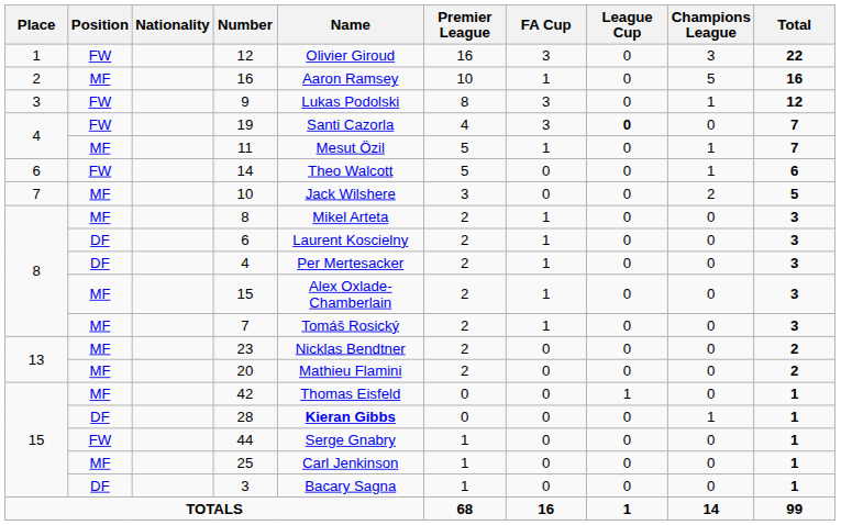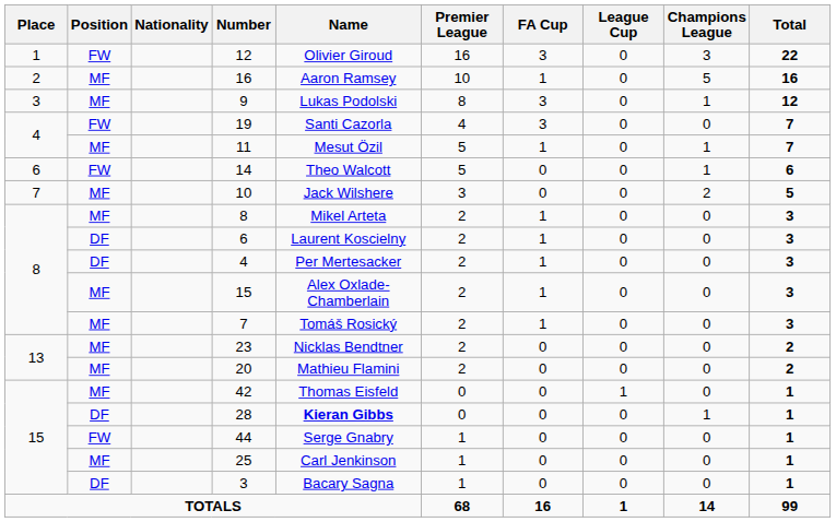 <table class="wikitable" style="font-size: 95%; text-align: center;">
 <tr>
 <th width=60>Place</th>
 <th width=60>Position</th>
 <th width=60>Nationality</th>
 <th width=60>Number</th>
 <th width=150>Name</th>
 <th width=80>Premier League</th>
 <th width=80>FA Cup</th>
 <th width=80>League Cup</th>
 <th width=80>Champions League</th>
 <th width=80>Total</th>
 </tr>
 <tr>
 <td rowspan="1">1</td>
 <td><a href='#'>FW</a></td>
 <td></td>
 <td>12</td>
 <td><a href='#'>Olivier Giroud</a></td>
 <td>16</td>
 <td>3</td>
 <td>0</td>
 <td>3</td>
 <td><strong>22</strong></td>
 </tr>
 <tr>
 <td rowspan="1">2</td>
 <td><a href='#'>MF</a></td>
 <td></td>
 <td>16</td>
 <td><a href='#'>Aaron Ramsey</a></td>
 <td>10</td>
 <td>1</td>
 <td>0</td>
 <td>5</td>
 <td><strong>16</strong></td>
 </tr>
 <tr>
 <td rowspan="1">3</td>
-<td><a href='#'>FW</a></td>
+<td><a href='#'>MF</a></td>
 <td></td>
 <td>9</td>
 <td><a href='#'>Lukas Podolski</a></td>
 <td>8</td>
 <td>3</td>
 <td>0</td>
 <td>1</td>
 <td><strong>12</strong></td>
 </tr>
 <tr>
 <td rowspan="2">4</td>
 <td><a href='#'>FW</a></td>
 <td></td>
 <td>19</td>
 <td><a href='#'>Santi Cazorla</a></td>
 <td>4</td>
 <td>3</td>
-<td><strong>0</strong></td>
+<td>0</td>
 <td>0</td>
 <td><strong>7</strong></td>
 </tr>
 <tr>
 <td><a href='#'>MF</a></td>
 <td></td>
 <td>11</td>
 <td><a href='#'>Mesut Özil</a></td>
 <td>5</td>
 <td>1</td>
 <td>0</td>
 <td>1</td>
 <td><strong>7</strong></td>
 </tr>
 <tr>
 <td>6</td>
 <td><a href='#'>FW</a></td>
 <td></td>
 <td>14</td>
 <td><a href='#'>Theo Walcott</a></td>
 <td>5</td>
 <td>0</td>
 <td>0</td>
 <td>1</td>
 <td><strong>6</strong></td>
 </tr>
 <tr>
 <td rowspan="1">7</td>
 <td><a href='#'>MF</a></td>
 <td></td>
 <td>10</td>
 <td><a href='#'>Jack Wilshere</a></td>
 <td>3</td>
 <td>0</td>
 <td>0</td>
 <td>2</td>
 <td><strong>5</strong></td>
 </tr>
 <tr>
 <td rowspan="5">8</td>
 <td><a href='#'>MF</a></td>
 <td></td>
 <td>8</td>
 <td><a href='#'>Mikel Arteta</a></td>
 <td>2</td>
 <td>1</td>
 <td>0</td>
 <td>0</td>
 <td><strong>3</strong></td>
 </tr>
 <tr>
 <td><a href='#'>DF</a></td>
 <td></td>
 <td>6</td>
 <td><a href='#'>Laurent Koscielny</a></td>
 <td>2</td>
 <td>1</td>
 <td>0</td>
 <td>0</td>
 <td><strong>3</strong></td>
 </tr>
 <tr>
 <td><a href='#'>DF</a></td>
 <td></td>
 <td>4</td>
 <td><a href='#'>Per Mertesacker</a></td>
 <td>2</td>
 <td>1</td>
 <td>0</td>
 <td>0</td>
 <td><strong>3</strong></td>
 </tr>
 <tr>
 <td><a href='#'>MF</a></td>
 <td></td>
 <td>15</td>
 <td><a href='#'>Alex Oxlade-Chamberlain</a></td>
 <td>2</td>
 <td>1</td>
 <td>0</td>
 <td>0</td>
 <td><strong>3</strong></td>
 </tr>
 <tr>
 <td><a href='#'>MF</a></td>
 <td></td>
 <td>7</td>
 <td><a href='#'>Tomáš Rosický</a></td>
 <td>2</td>
 <td>1</td>
 <td>0</td>
 <td>0</td>
 <td><strong>3</strong></td>
 </tr>
 <tr>
 <td rowspan="2">13</td>
 <td><a href='#'>MF</a></td>
 <td></td>
 <td>23</td>
 <td><a href='#'>Nicklas Bendtner</a></td>
 <td>2</td>
 <td>0</td>
 <td>0</td>
 <td>0</td>
 <td><strong>2</strong></td>
 </tr>
 <tr>
 <td><a href='#'>MF</a></td>
 <td></td>
 <td>20</td>
 <td><a href='#'>Mathieu Flamini</a></td>
 <td>2</td>
 <td>0</td>
 <td>0</td>
 <td>0</td>
 <td><strong>2</strong></td>
 </tr>
 <tr>
 <td rowspan="5">15</td>
 <td><a href='#'>MF</a></td>
 <td></td>
 <td>42</td>
 <td><a href='#'>Thomas Eisfeld</a></td>
 <td>0</td>
 <td>0</td>
 <td>1</td>
 <td>0</td>
 <td><strong>1</strong></td>
 </tr>
 <tr>
 <td><a href='#'>DF</a></td>
 <td></td>
 <td>28</td>
 <td><strong><a href='#'>Kieran Gibbs</a></strong></td>
 <td>0</td>
 <td>0</td>
 <td>0</td>
 <td>1</td>
 <td><strong>1</strong></td>
 </tr>
 <tr>
 <td><a href='#'>FW</a></td>
 <td></td>
 <td>44</td>
 <td><a href='#'>Serge Gnabry</a></td>
 <td>1</td>
 <td>0</td>
 <td>0</td>
 <td>0</td>
 <td><strong>1</strong></td>
 </tr>
 <tr>
 <td><a href='#'>MF</a></td>
 <td></td>
 <td>25</td>
 <td><a href='#'>Carl Jenkinson</a></td>
 <td>1</td>
 <td>0</td>
 <td>0</td>
 <td>0</td>
 <td><strong>1</strong></td>
 </tr>
 <tr>
 <td><a href='#'>DF</a></td>
 <td></td>
 <td>3</td>
 <td><a href='#'>Bacary Sagna</a></td>
 <td>1</td>
 <td>0</td>
 <td>0</td>
 <td>0</td>
 <td><strong>1</strong></td>
 </tr>
 <tr>
 <td colspan="5"><strong>TOTALS</strong></td>
 <td><strong>68</strong></td>
 <td><strong>16</strong></td>
 <td><strong>1</strong></td>
 <td><strong>14</strong></td>
 <td><strong>99</strong></td>
 </tr>
 </table>
